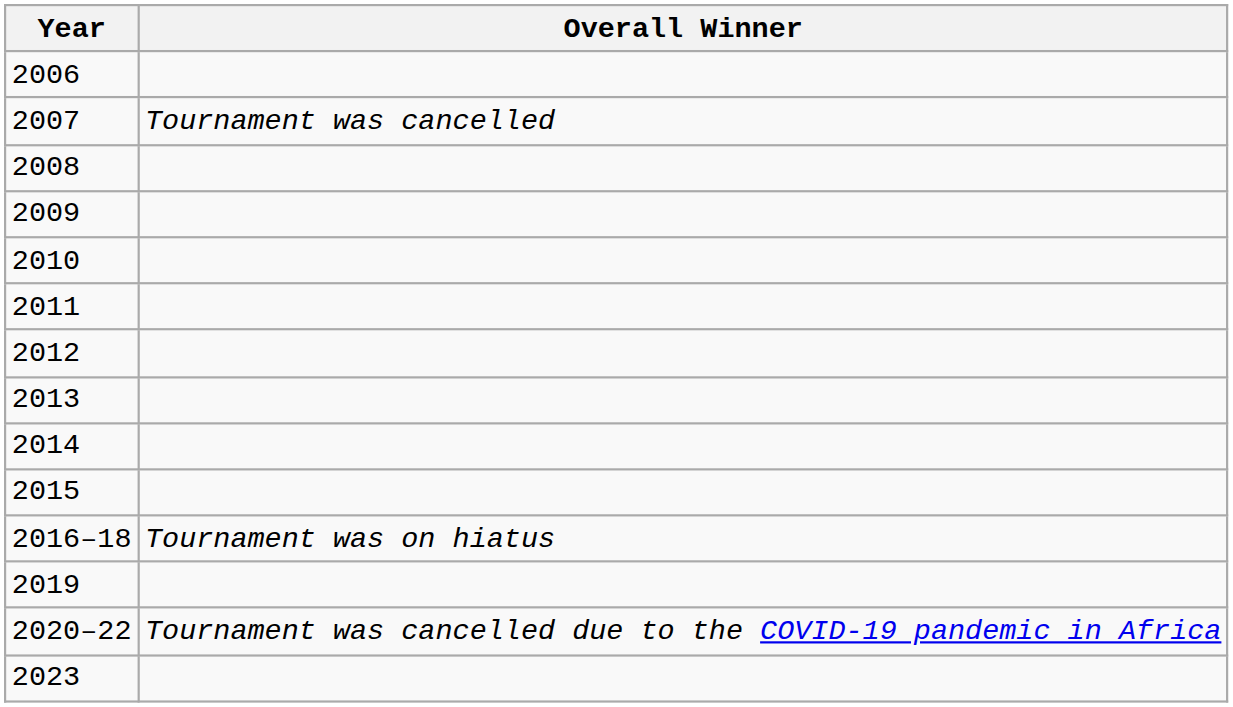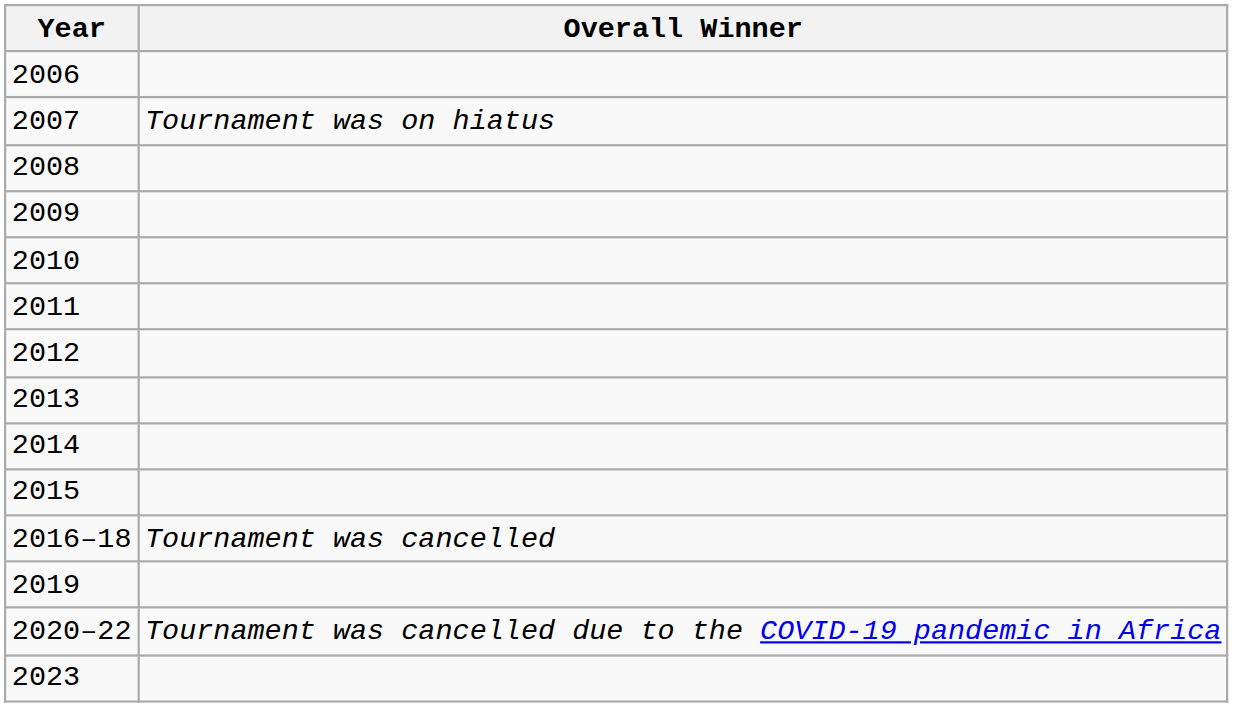 <table class=wikitable text-align:center>
 <tr>
 <th>Year</th>
 <th>Overall Winner</th>
 </tr>
 <tr>
 <td>2006</td>
 <td></td>
 </tr>
 <tr>
 <td>2007</td>
-<td><em>Tournament was cancelled</em></td>
+<td><em>Tournament was on hiatus</em></td>
 </tr>
 <tr>
 <td>2008</td>
 <td></td>
 </tr>
 <tr>
 <td>2009</td>
 <td></td>
 </tr>
 <tr>
 <td>2010</td>
 <td></td>
 </tr>
 <tr>
 <td>2011</td>
 <td></td>
 </tr>
 <tr>
 <td>2012</td>
 <td></td>
 </tr>
 <tr>
 <td>2013</td>
 <td></td>
 </tr>
 <tr>
 <td>2014</td>
 <td></td>
 </tr>
 <tr>
 <td>2015</td>
 <td></td>
 </tr>
 <tr>
 <td>2016–18</td>
-<td><em>Tournament was on hiatus</em></td>
+<td><em>Tournament was cancelled</em></td>
 </tr>
 <tr>
 <td>2019</td>
 <td></td>
 </tr>
 <tr>
 <td>2020–22</td>
 <td><em>Tournament was cancelled due to the <a href='#'>COVID-19 pandemic in Africa</a></em></td>
 </tr>
 <tr>
 <td>2023</td>
 <td></td>
 </tr>
 </table>
